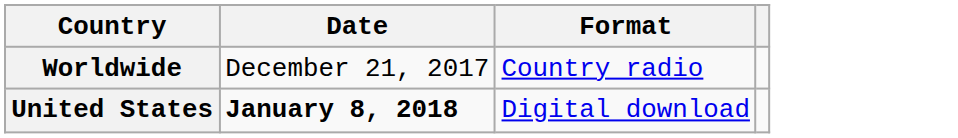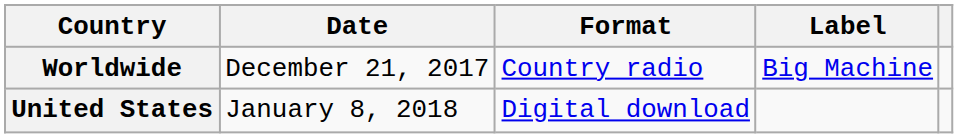 <table class="wikitable plainrowheaders">
 <tr>
 <th>Country</th>
 <th>Date</th>
 <th>Format</th>
+<th>Label</th>
 <th></th>
 </tr>
 <tr>
 <th scope="row">Worldwide</th>
 <td>December 21, 2017</td>
 <td><a href='#'>Country radio</a></td>
+<td><a href='#'>Big Machine</a></td>
 <td></td>
 </tr>
 <tr>
 <th scope="row">United States</th>
-<td><strong>January 8, 2018</strong></td>
+<td>January 8, 2018</td>
 <td><a href='#'>Digital download</a></td>
+<td></td>
 <td></td>
 </tr>
 </table>
